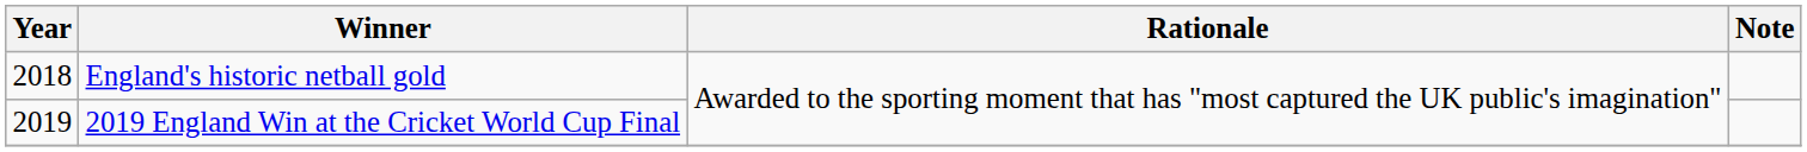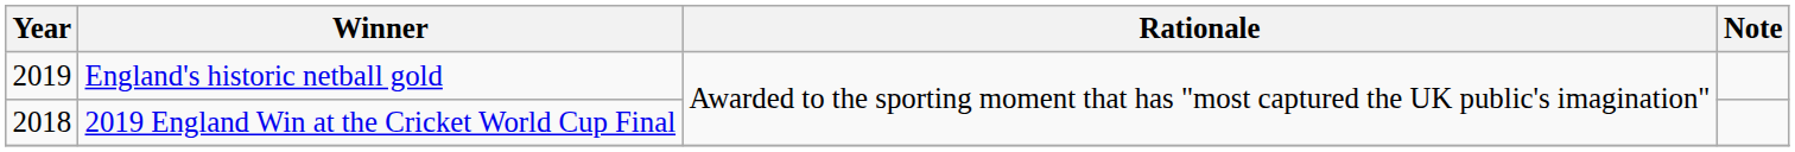 <table class="wikitable">
 <tr>
 <th>Year</th>
 <th>Winner</th>
 <th>Rationale</th>
 <th class="unsortable">Note</th>
 </tr>
 <tr>
-<td align=center>2018</td>
+<td align=center>2019</td>
 <td><a href='#'>England's historic netball gold</a></td>
 <td rowspan="2">Awarded to the sporting moment that has "most captured the UK public's imagination"</td>
 <td></td>
 </tr>
 <tr>
-<td align=center>2019</td>
+<td align=center>2018</td>
 <td><a href='#'>2019 England Win at the Cricket World Cup Final</a></td>
 <td></td>
 </tr>
 <tr>
 </tr>
 </table>
